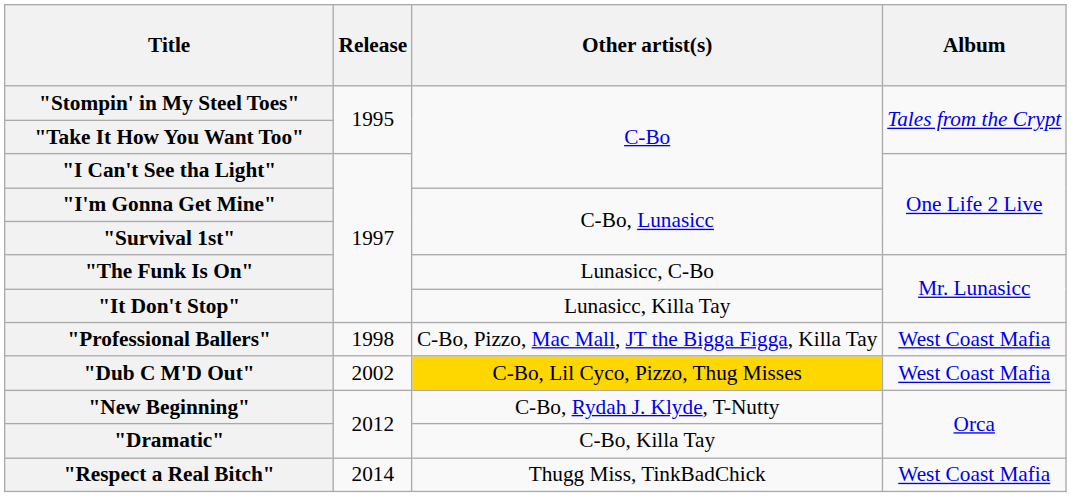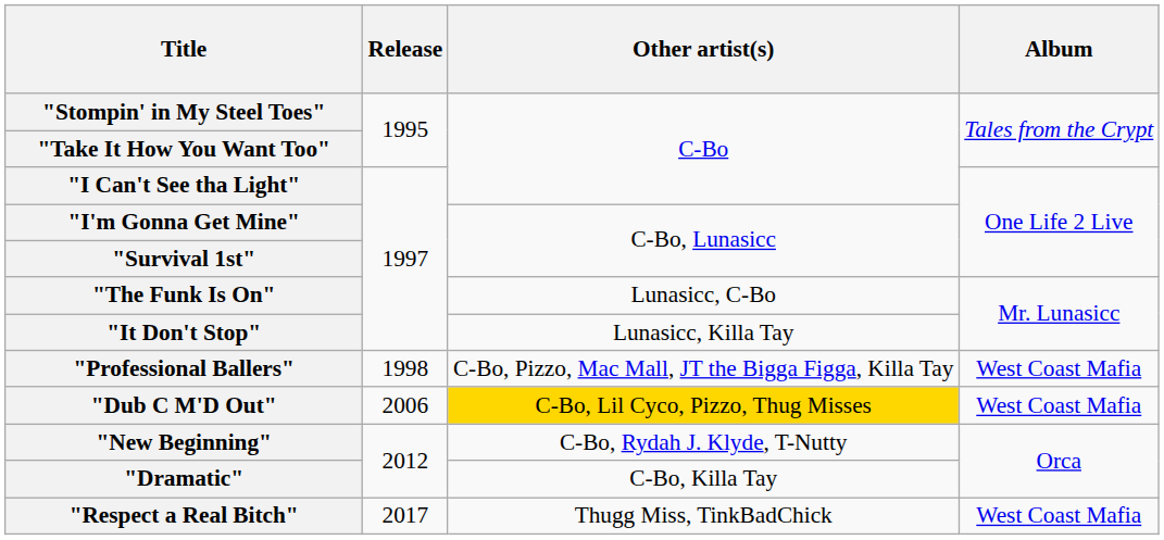 <table class="wikitable plainrowheaders" style="text-align:center;">
 <tr>
 <th scope="col" style="width:15em;"><br>Title<br><br></th>
 <th scope="col">Release</th>
 <th scope="col">Other artist(s)</th>
 <th scope="col">Album</th>
 </tr>
 <tr>
 <th scope="row">"Stompin' in My Steel Toes"</th>
 <td rowspan=2>1995</td>
 <td rowspan=3><a href='#'>C-Bo</a></td>
 <td rowspan=2><em><a href='#'>Tales from the Crypt</a></td>
 </tr>
 <tr>
 <th scope="row">"Take It How You Want Too"</th>
 </tr>
 <tr>
 <th scope="row">"I Can't See tha Light"</th>
 <td rowspan=5>1997</td>
 <td rowspan=3></em><a href='#'>One Life 2 Live</a><em></td>
 </tr>
 <tr>
 <th scope="row">"I'm Gonna Get Mine"</th>
 <td rowspan=2>C-Bo, <a href='#'>Lunasicc</a></td>
 </tr>
 <tr>
 <th scope="row">"Survival 1st"</th>
 </tr>
 <tr>
 <th scope="row">"The Funk Is On"</th>
 <td>Lunasicc, C-Bo</td>
 <td rowspan=2></em><a href='#'>Mr. Lunasicc</a><em></td>
 </tr>
 <tr>
 <th scope="row">"It Don't Stop"</th>
 <td>Lunasicc, Killa Tay</td>
 </tr>
 <tr>
 <th scope="row">"Professional Ballers"</th>
 <td>1998</td>
 <td>C-Bo, Pizzo, <a href='#'>Mac Mall</a>, <a href='#'>JT the Bigga Figga</a>, Killa Tay</td>
 <td></em><a href='#'>West Coast Mafia</a><em></td>
 </tr>
 <tr>
 <th scope="row">"Dub C M'D Out"</th>
-<td>2002</td>
+<td>2006</td>
 <td style="background: gold;">C-Bo, Lil Cyco, Pizzo, Thug Misses</td>
 <td></em><a href='#'>West Coast Mafia</a><em></td>
 </tr>
 <tr>
 <th scope="row">"New Beginning"</th>
 <td rowspan=2>2012</td>
 <td>C-Bo, <a href='#'>Rydah J. Klyde</a>, T-Nutty</td>
 <td rowspan=2></em><a href='#'>Orca</a><em></td>
 </tr>
 <tr>
 <th scope="row">"Dramatic"</th>
 <td>C-Bo, Killa Tay</td>
 </tr>
 <tr>
 <th scope="row">"Respect a Real Bitch"</th>
-<td>2014</td>
+<td>2017</td>
 <td>Thugg Miss, TinkBadChick</td>
 <td></em><a href='#'>West Coast Mafia</a><em></td>
 </tr>
 </table>
